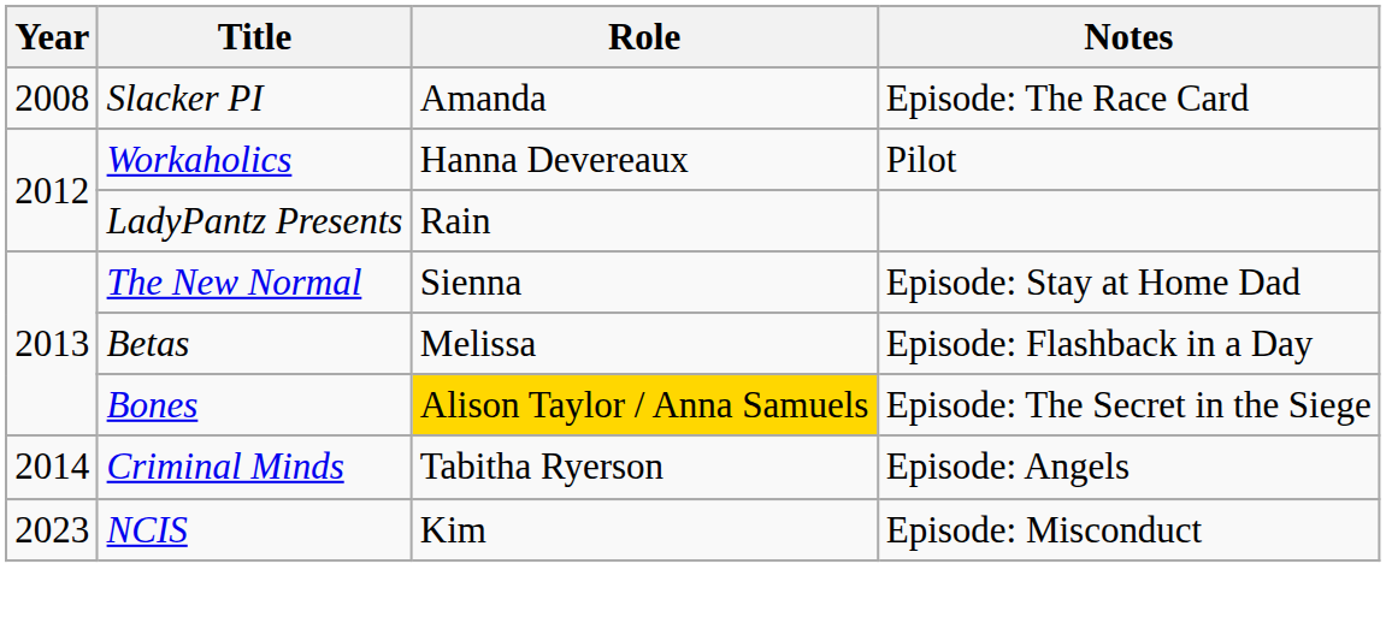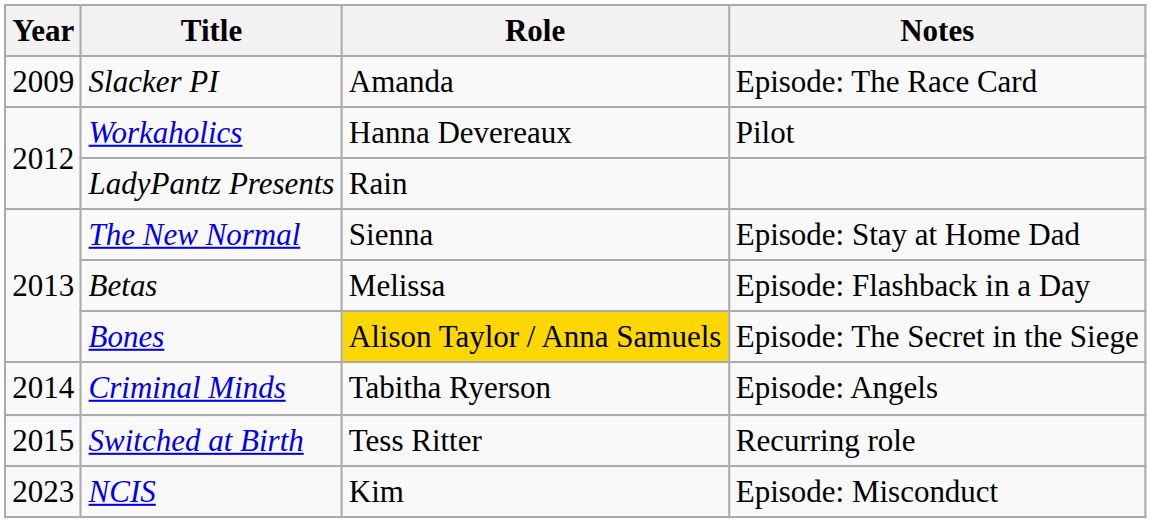 <table class="wikitable" style="font-size: 95%;">
 <tr>
 <th>Year</th>
 <th>Title</th>
 <th>Role</th>
 <th>Notes</th>
 </tr>
 <tr>
-<td>2008</td>
+<td>2009</td>
 <td><em>Slacker PI</em></td>
 <td>Amanda</td>
 <td>Episode: The Race Card</td>
 </tr>
 <tr>
 <td rowspan="2">2012</td>
 <td><em><a href='#'>Workaholics</a></em></td>
 <td>Hanna Devereaux</td>
 <td>Pilot</td>
 </tr>
 <tr>
 <td><em>LadyPantz Presents</em></td>
 <td>Rain</td>
 <td></td>
 </tr>
 <tr>
 <td rowspan="3">2013</td>
 <td><em><a href='#'>The New Normal</a></em></td>
 <td>Sienna</td>
 <td>Episode: Stay at Home Dad</td>
 </tr>
 <tr>
 <td><em>Betas</em></td>
 <td>Melissa</td>
 <td>Episode: Flashback in a Day</td>
 </tr>
 <tr>
 <td><em><a href='#'>Bones</a></em></td>
 <td style="background: gold;">Alison Taylor / Anna Samuels</td>
 <td>Episode: The Secret in the Siege</td>
 </tr>
 <tr>
 <td>2014</td>
 <td><em><a href='#'>Criminal Minds</a></em></td>
 <td>Tabitha Ryerson</td>
 <td>Episode: Angels</td>
 </tr>
 <tr>
+<td>2015</td>
+<td><em><a href='#'>Switched at Birth</a></em></td>
+<td>Tess Ritter</td>
+<td>Recurring role</td>
+</tr>
+<tr>
 <td>2023</td>
 <td><em><a href='#'>NCIS</a></em></td>
 <td>Kim</td>
 <td>Episode: Misconduct</td>
 </tr>
 </table>
